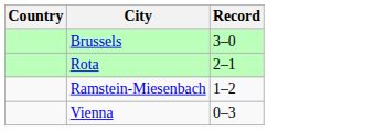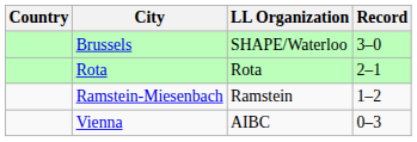 <table class="wikitable">
 <tr>
 <th>Country</th>
 <th>City</th>
+<th>LL Organization</th>
 <th>Record</th>
 </tr>
 <tr bgcolor=#bbffbb>
 <td><strong></strong></td>
 <td><a href='#'>Brussels</a></td>
+<td>SHAPE/Waterloo</td>
 <td>3–0</td>
 </tr>
 <tr bgcolor=#bbffbb>
 <td><strong></strong></td>
 <td><a href='#'>Rota</a></td>
+<td>Rota</td>
 <td>2–1</td>
 </tr>
 <tr>
 <td><strong></strong></td>
 <td><a href='#'>Ramstein-Miesenbach</a></td>
+<td>Ramstein</td>
 <td>1–2</td>
 </tr>
 <tr>
 <td><strong></strong></td>
 <td><a href='#'>Vienna</a></td>
+<td>AIBC</td>
 <td>0–3</td>
 </tr>
 </table>
